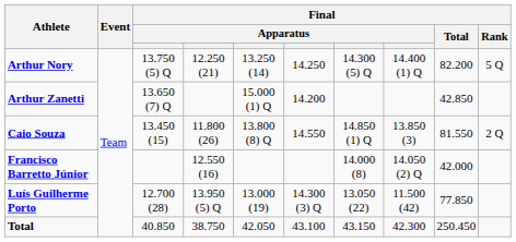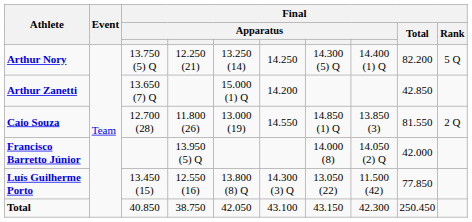 <table class="wikitable" style="font-size:90%">
 <tr>
 <th rowspan=3>Athlete</th>
 <th rowspan=3>Event</th>
 <th colspan =8>Final</th>
 </tr>
 <tr style="font-size:95%">
 <th colspan=6>Apparatus</th>
 <th rowspan=2>Total</th>
 <th rowspan=2>Rank</th>
 </tr>
 <tr style="font-size:95%">
 <th></th>
 <th></th>
 <th></th>
 <th></th>
 <th></th>
 <th></th>
 </tr>
 <tr align=center>
 <td align=left><strong><a href='#'>Arthur Nory</a></strong></td>
 <td style="text-align:left;" rowspan="6"><a href='#'>Team</a></td>
 <td>13.750 (5) Q</td>
 <td>12.250 (21)</td>
 <td>13.250 (14)</td>
 <td>14.250</td>
 <td>14.300 (5) Q</td>
 <td>14.400 (1) Q</td>
 <td>82.200</td>
 <td>5 Q</td>
 </tr>
 <tr align=center>
 <td align=left><strong><a href='#'>Arthur Zanetti</a></strong></td>
 <td>13.650 (7) Q</td>
 <td></td>
 <td>15.000 (1) Q</td>
 <td>14.200</td>
 <td></td>
 <td></td>
 <td>42.850</td>
 <td></td>
 </tr>
 <tr align=center>
 <td align=left><strong><a href='#'>Caio Souza</a></strong></td>
-<td>13.450 (15)</td>
+<td>12.700 (28)</td>
 <td>11.800 (26)</td>
-<td>13.800 (8) Q</td>
+<td>13.000 (19)</td>
 <td>14.550</td>
 <td>14.850 (1) Q</td>
 <td>13.850 (3)</td>
 <td>81.550</td>
 <td>2 Q</td>
 </tr>
 <tr align=center>
 <td align=left><strong><a href='#'>Francisco Barretto Júnior</a></strong></td>
 <td></td>
-<td>12.550 (16)</td>
+<td>13.950 (5) Q</td>
 <td></td>
 <td></td>
 <td>14.000 (8)</td>
 <td>14.050 (2) Q</td>
 <td>42.000</td>
 <td></td>
 </tr>
 <tr align=center>
 <td align=left><strong><a href='#'>Luís Guilherme Porto</a></strong></td>
-<td>12.700 (28)</td>
-<td>13.950 (5) Q</td>
-<td>13.000 (19)</td>
+<td>13.450 (15)</td>
+<td>12.550 (16)</td>
+<td>13.800 (8) Q</td>
 <td>14.300 (3) Q</td>
 <td>13.050 (22)</td>
 <td>11.500 (42)</td>
 <td>77.850</td>
 <td></td>
 </tr>
 <tr align=center>
 <td align=left><strong>Total</strong></td>
 <td>40.850</td>
 <td>38.750</td>
 <td>42.050</td>
 <td>43.100</td>
 <td>43.150</td>
 <td>42.300</td>
 <td>250.450</td>
 <td></td>
 </tr>
 </table>
